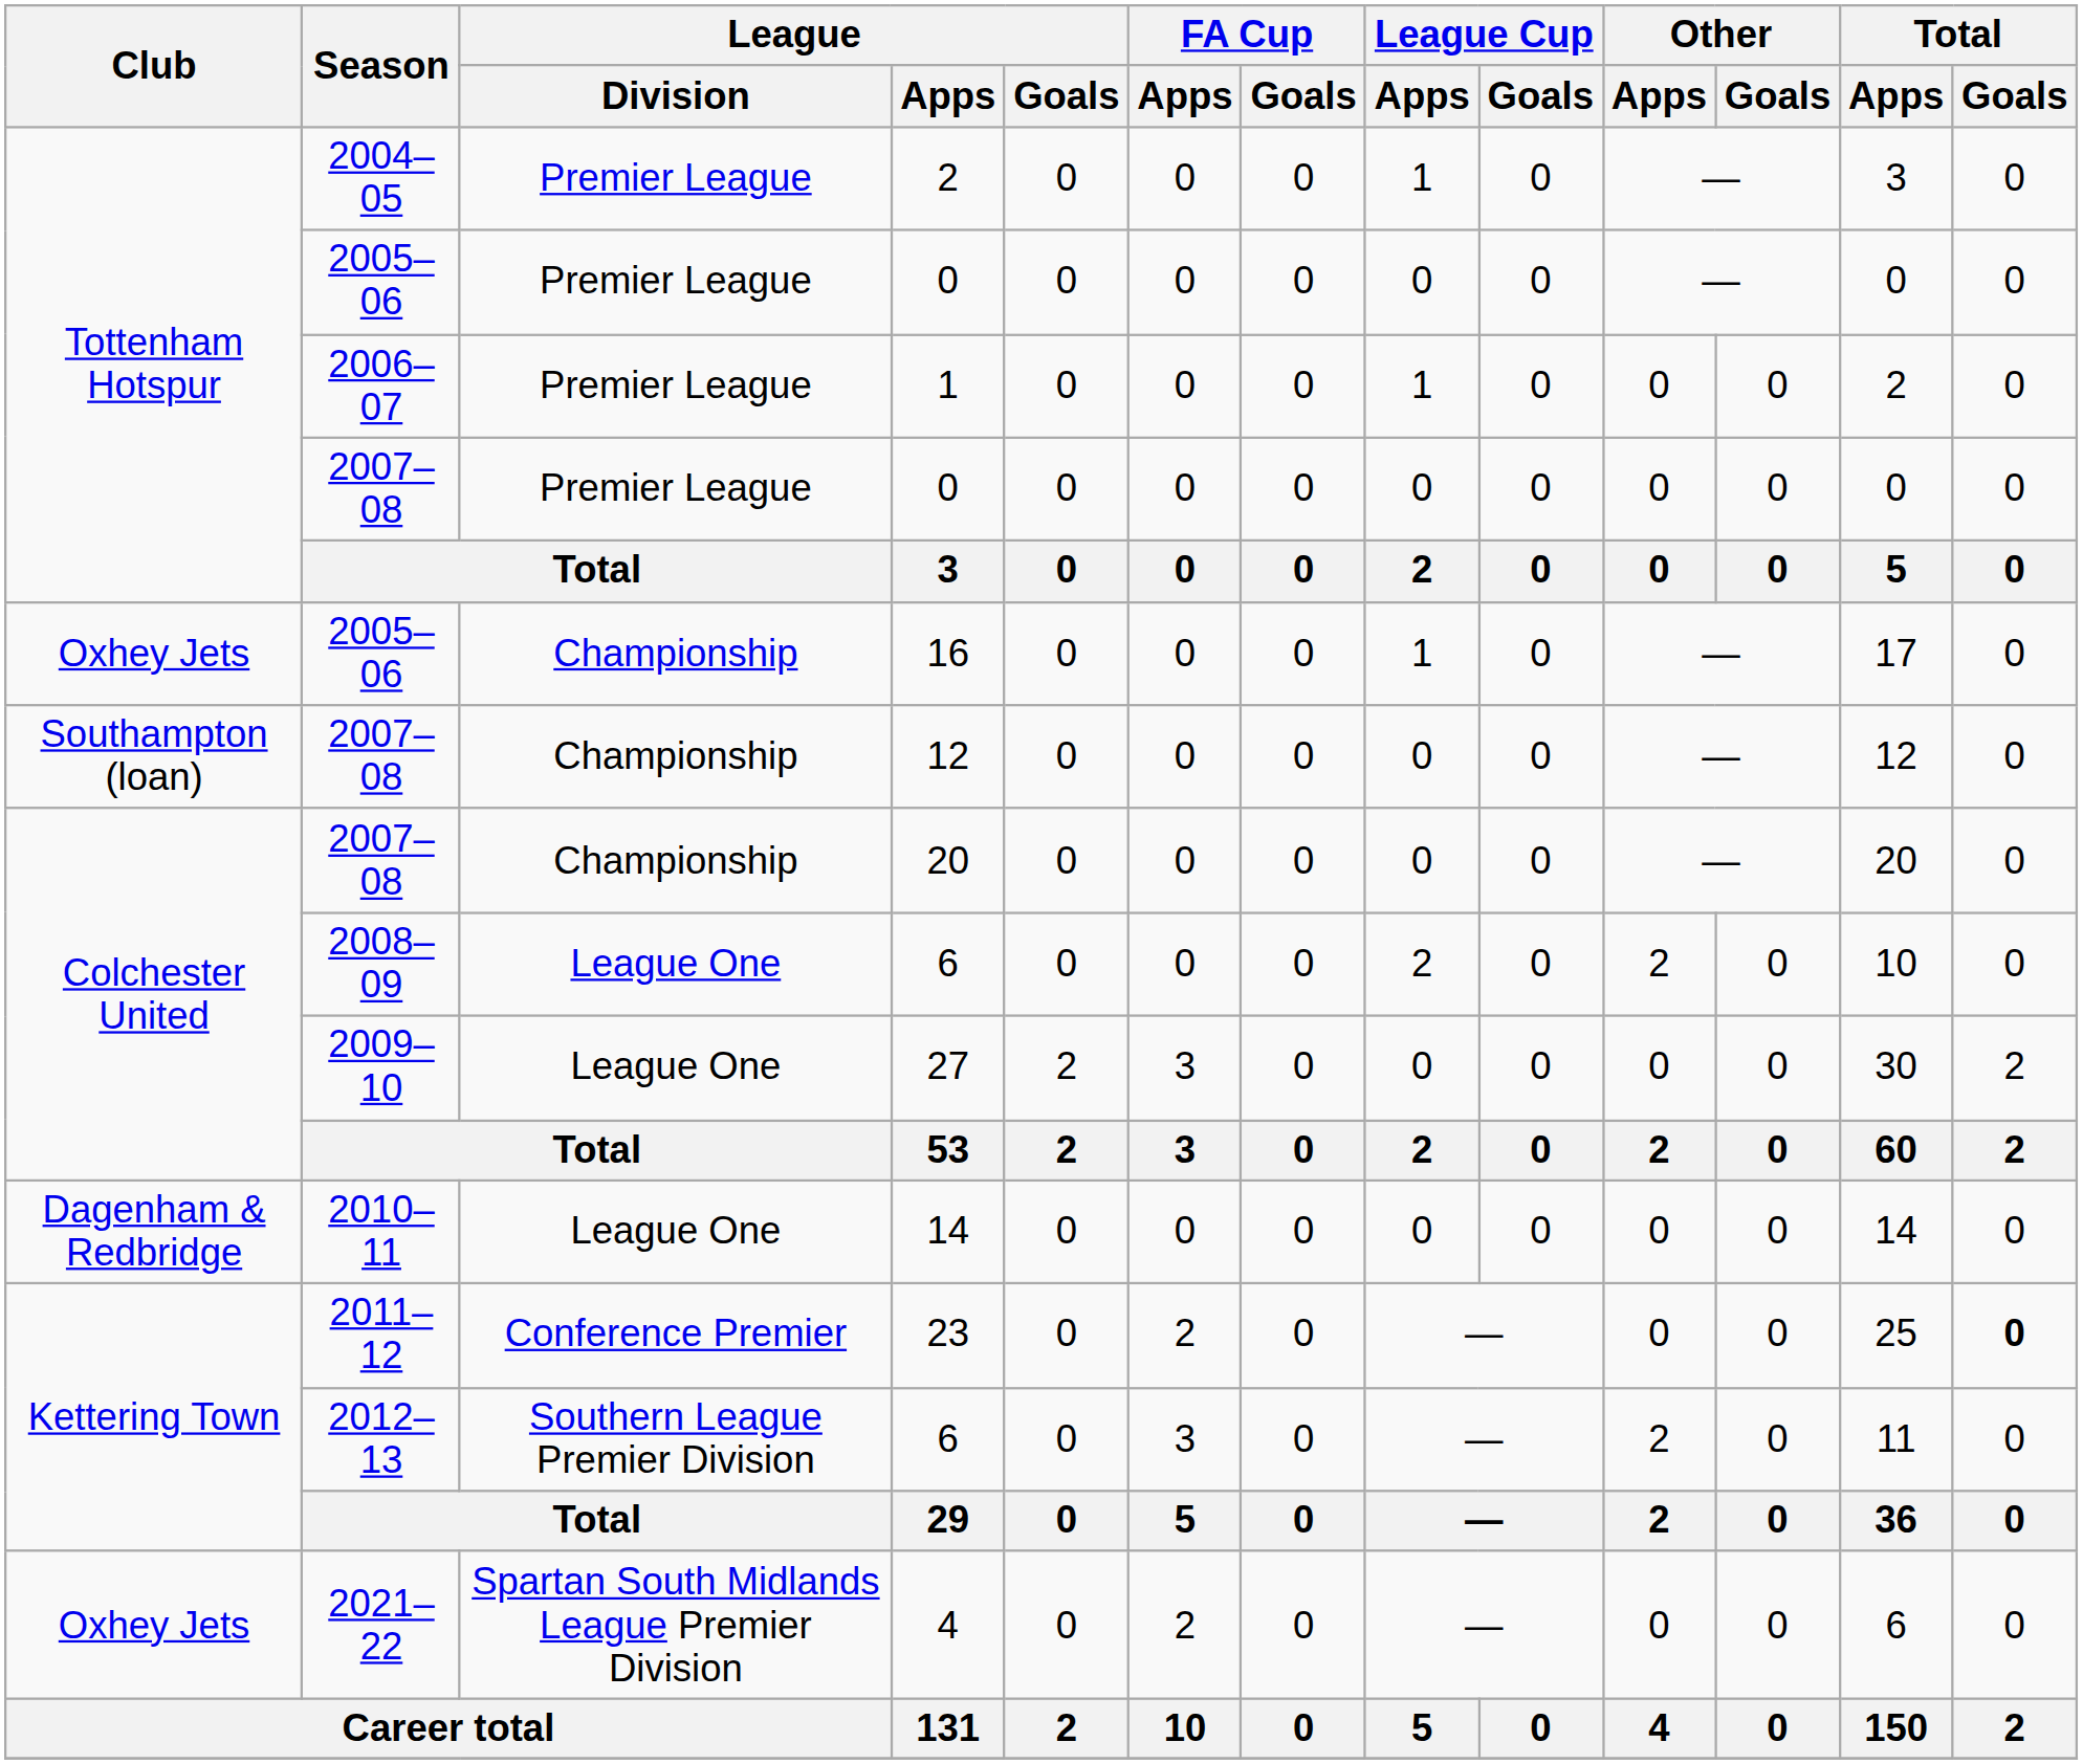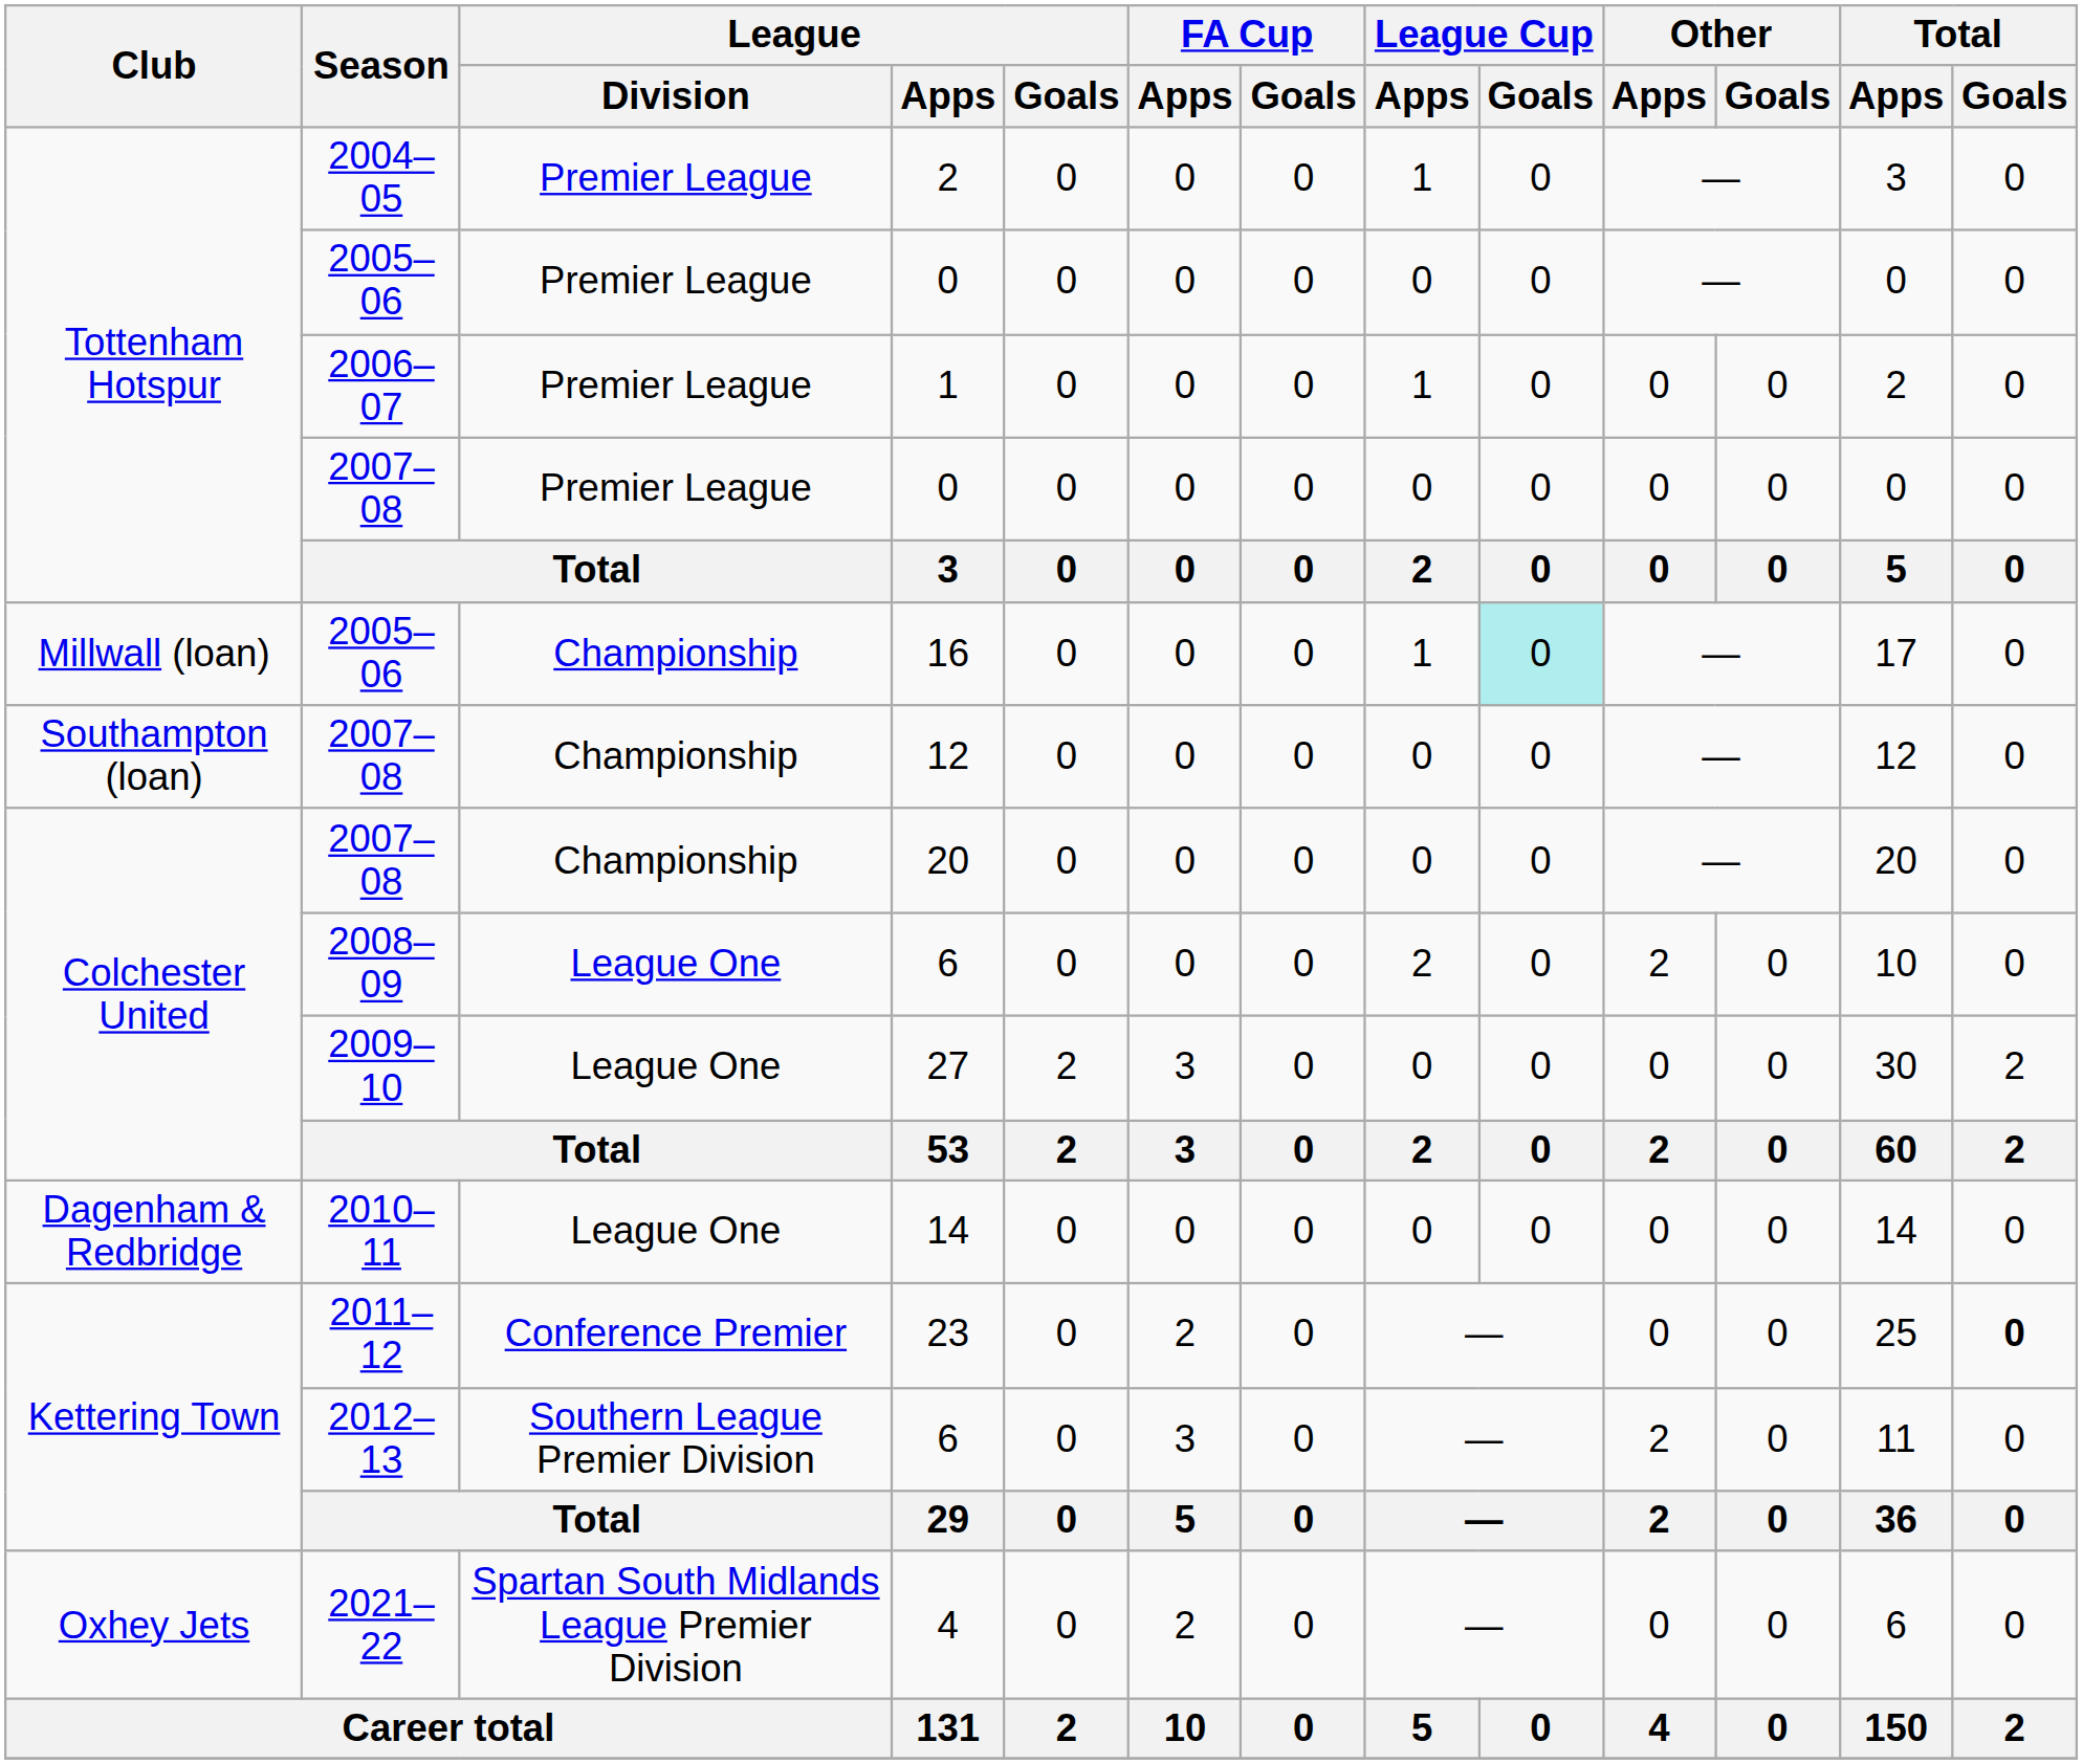 <table class=wikitable style="text-align:center">
 <tr>
 <th rowspan="2">Club</th>
 <th rowspan="2">Season</th>
 <th colspan="3">League</th>
 <th colspan="2"><a href='#'>FA Cup</a></th>
 <th colspan="2"><a href='#'>League Cup</a></th>
 <th colspan="2">Other</th>
 <th colspan="2">Total</th>
 </tr>
 <tr>
 <th>Division</th>
 <th>Apps</th>
 <th>Goals</th>
 <th>Apps</th>
 <th>Goals</th>
 <th>Apps</th>
 <th>Goals</th>
 <th>Apps</th>
 <th>Goals</th>
 <th>Apps</th>
 <th>Goals</th>
 </tr>
 <tr>
 <td rowspan="5"><a href='#'>Tottenham Hotspur</a></td>
 <td><a href='#'>2004–05</a></td>
 <td><a href='#'>Premier League</a></td>
 <td>2</td>
 <td>0</td>
 <td>0</td>
 <td>0</td>
 <td>1</td>
 <td>0</td>
 <td colspan="2">—</td>
 <td>3</td>
 <td>0</td>
 </tr>
 <tr>
 <td><a href='#'>2005–06</a></td>
 <td>Premier League</td>
 <td>0</td>
 <td>0</td>
 <td>0</td>
 <td>0</td>
 <td>0</td>
 <td>0</td>
 <td colspan="2">—</td>
 <td>0</td>
 <td>0</td>
 </tr>
 <tr>
 <td><a href='#'>2006–07</a></td>
 <td>Premier League</td>
 <td>1</td>
 <td>0</td>
 <td>0</td>
 <td>0</td>
 <td>1</td>
 <td>0</td>
 <td>0</td>
 <td>0</td>
 <td>2</td>
 <td>0</td>
 </tr>
 <tr>
 <td><a href='#'>2007–08</a></td>
 <td>Premier League</td>
 <td>0</td>
 <td>0</td>
 <td>0</td>
 <td>0</td>
 <td>0</td>
 <td>0</td>
 <td>0</td>
 <td>0</td>
 <td>0</td>
 <td>0</td>
 </tr>
 <tr>
 <th colspan="2">Total</th>
 <th>3</th>
 <th>0</th>
 <th>0</th>
 <th>0</th>
 <th>2</th>
 <th>0</th>
 <th>0</th>
 <th>0</th>
 <th>5</th>
 <th>0</th>
 </tr>
 <tr>
-<td><a href='#'>Oxhey Jets</a></td>
+<td><a href='#'>Millwall</a> (loan)</td>
 <td><a href='#'>2005–06</a></td>
 <td><a href='#'>Championship</a></td>
 <td>16</td>
 <td>0</td>
 <td>0</td>
 <td>0</td>
 <td>1</td>
-<td>0</td>
+<td style="background: paleturquoise;">0</td>
 <td colspan="2">—</td>
 <td>17</td>
 <td>0</td>
 </tr>
 <tr>
 <td><a href='#'>Southampton</a> (loan)</td>
 <td><a href='#'>2007–08</a></td>
 <td>Championship</td>
 <td>12</td>
 <td>0</td>
 <td>0</td>
 <td>0</td>
 <td>0</td>
 <td>0</td>
 <td colspan="2">—</td>
 <td>12</td>
 <td>0</td>
 </tr>
 <tr>
 <td rowspan="4"><a href='#'>Colchester United</a></td>
 <td><a href='#'>2007–08</a></td>
 <td>Championship</td>
 <td>20</td>
 <td>0</td>
 <td>0</td>
 <td>0</td>
 <td>0</td>
 <td>0</td>
 <td colspan="2">—</td>
 <td>20</td>
 <td>0</td>
 </tr>
 <tr>
 <td><a href='#'>2008–09</a></td>
 <td><a href='#'>League One</a></td>
 <td>6</td>
 <td>0</td>
 <td>0</td>
 <td>0</td>
 <td>2</td>
 <td>0</td>
 <td>2</td>
 <td>0</td>
 <td>10</td>
 <td>0</td>
 </tr>
 <tr>
 <td><a href='#'>2009–10</a></td>
 <td>League One</td>
 <td>27</td>
 <td>2</td>
 <td>3</td>
 <td>0</td>
 <td>0</td>
 <td>0</td>
 <td>0</td>
 <td>0</td>
 <td>30</td>
 <td>2</td>
 </tr>
 <tr>
 <th colspan="2">Total</th>
 <th>53</th>
 <th>2</th>
 <th>3</th>
 <th>0</th>
 <th>2</th>
 <th>0</th>
 <th>2</th>
 <th>0</th>
 <th>60</th>
 <th>2</th>
 </tr>
 <tr>
 <td><a href='#'>Dagenham & Redbridge</a></td>
 <td><a href='#'>2010–11</a></td>
 <td>League One</td>
 <td>14</td>
 <td>0</td>
 <td>0</td>
 <td>0</td>
 <td>0</td>
 <td>0</td>
 <td>0</td>
 <td>0</td>
 <td>14</td>
 <td>0</td>
 </tr>
 <tr>
 <td rowspan="3"><a href='#'>Kettering Town</a></td>
 <td><a href='#'>2011–12</a></td>
 <td><a href='#'>Conference Premier</a></td>
 <td>23</td>
 <td>0</td>
 <td>2</td>
 <td>0</td>
 <td colspan="2">—</td>
 <td>0</td>
 <td>0</td>
 <td>25</td>
 <td><strong>0</strong></td>
 </tr>
 <tr>
 <td><a href='#'>2012–13</a></td>
 <td><a href='#'>Southern League</a> Premier Division</td>
 <td>6</td>
 <td>0</td>
 <td>3</td>
 <td>0</td>
 <td colspan="2">—</td>
 <td>2</td>
 <td>0</td>
 <td>11</td>
 <td>0</td>
 </tr>
 <tr>
 <th colspan="2">Total</th>
 <th>29</th>
 <th>0</th>
 <th>5</th>
 <th>0</th>
 <th colspan="2">—</th>
 <th>2</th>
 <th>0</th>
 <th>36</th>
 <th>0</th>
 </tr>
 <tr>
 <td><a href='#'>Oxhey Jets</a></td>
 <td><a href='#'>2021–22</a></td>
 <td><a href='#'>Spartan South Midlands League</a> Premier Division</td>
 <td>4</td>
 <td>0</td>
 <td>2</td>
 <td>0</td>
 <td colspan="2">—</td>
 <td>0</td>
 <td>0</td>
 <td>6</td>
 <td>0</td>
 </tr>
 <tr>
 <th colspan="3">Career total</th>
 <th>131</th>
 <th>2</th>
 <th>10</th>
 <th>0</th>
 <th>5</th>
 <th>0</th>
 <th>4</th>
 <th>0</th>
 <th>150</th>
 <th>2</th>
 </tr>
 <tr>
 </tr>
 </table>
